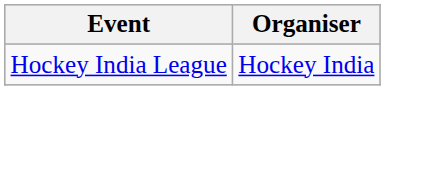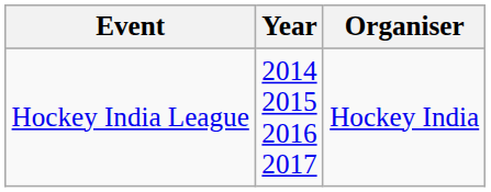 <table class="wikitable sortable">
 <tr>
 <th>Event</th>
+<th>Year</th>
 <th>Organiser</th>
 </tr>
 <tr>
 <td><a href='#'>Hockey India League</a></td>
+<td><a href='#'>2014</a> <br> <a href='#'>2015</a> <br> <a href='#'>2016</a> <br> <a href='#'>2017</a></td>
 <td><a href='#'>Hockey India</a></td>
 </tr>
 </table>
